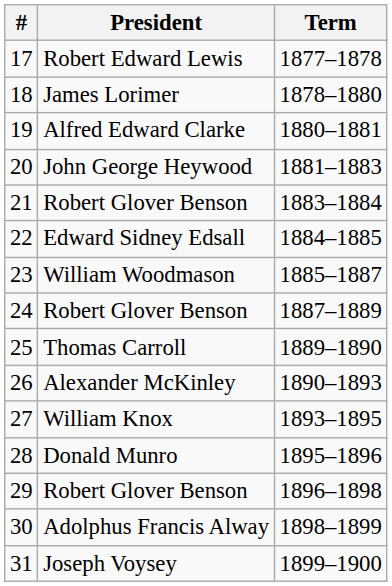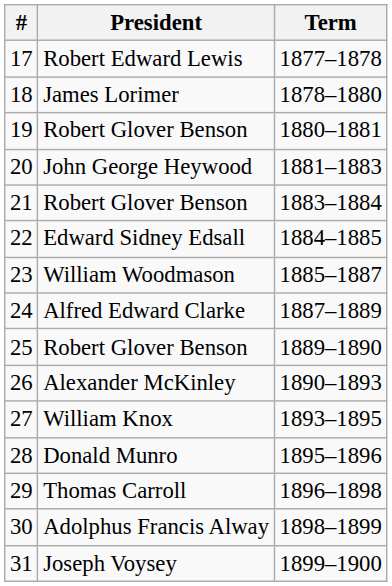 <table class="wikitable sortable">
 <tr>
 <th>#</th>
 <th>President</th>
 <th>Term</th>
 </tr>
 <tr>
 <td>17</td>
 <td>Robert Edward Lewis</td>
 <td>1877–1878</td>
 </tr>
 <tr>
 <td>18</td>
 <td>James Lorimer</td>
 <td>1878–1880</td>
 </tr>
 <tr>
 <td>19</td>
-<td>Alfred Edward Clarke</td>
+<td>Robert Glover Benson</td>
 <td>1880–1881</td>
 </tr>
 <tr>
 <td>20</td>
 <td>John George Heywood</td>
 <td>1881–1883</td>
 </tr>
 <tr>
 <td>21</td>
 <td>Robert Glover Benson</td>
 <td>1883–1884</td>
 </tr>
 <tr>
 <td>22</td>
 <td>Edward Sidney Edsall</td>
 <td>1884–1885</td>
 </tr>
 <tr>
 <td>23</td>
 <td>William Woodmason</td>
 <td>1885–1887</td>
 </tr>
 <tr>
 <td>24</td>
-<td>Robert Glover Benson</td>
+<td>Alfred Edward Clarke</td>
 <td>1887–1889</td>
 </tr>
 <tr>
 <td>25</td>
-<td>Thomas Carroll</td>
+<td>Robert Glover Benson</td>
 <td>1889–1890</td>
 </tr>
 <tr>
 <td>26</td>
 <td>Alexander McKinley</td>
 <td>1890–1893</td>
 </tr>
 <tr>
 <td>27</td>
 <td>William Knox</td>
 <td>1893–1895</td>
 </tr>
 <tr>
 <td>28</td>
 <td>Donald Munro</td>
 <td>1895–1896</td>
 </tr>
 <tr>
 <td>29</td>
-<td>Robert Glover Benson</td>
+<td>Thomas Carroll</td>
 <td>1896–1898</td>
 </tr>
 <tr>
 <td>30</td>
 <td>Adolphus Francis Alway</td>
 <td>1898–1899</td>
 </tr>
 <tr>
 <td>31</td>
 <td>Joseph Voysey</td>
 <td>1899–1900</td>
 </tr>
 </table>
